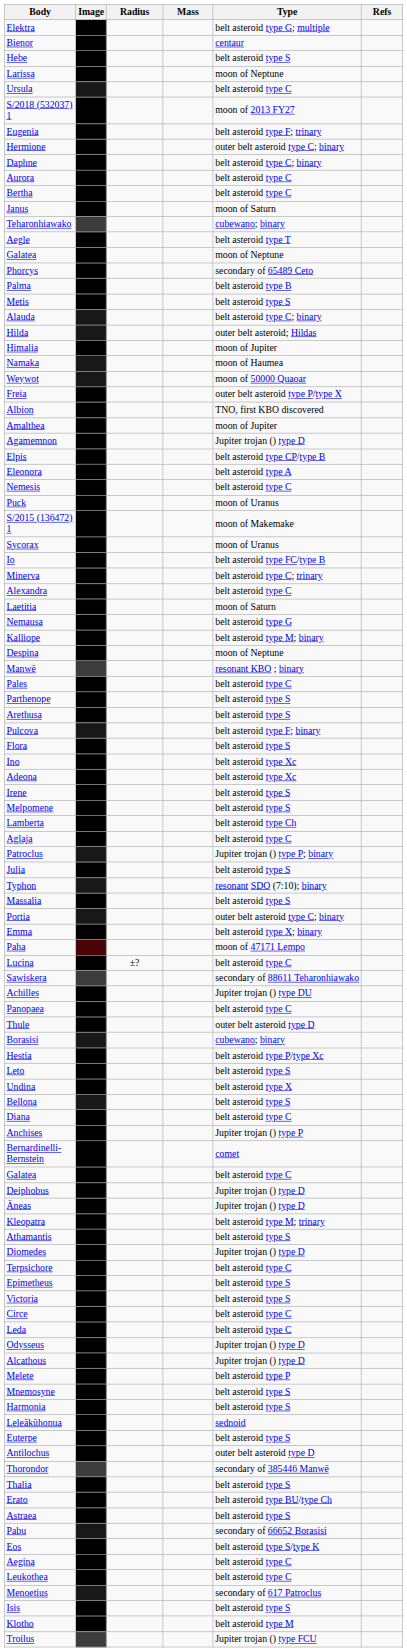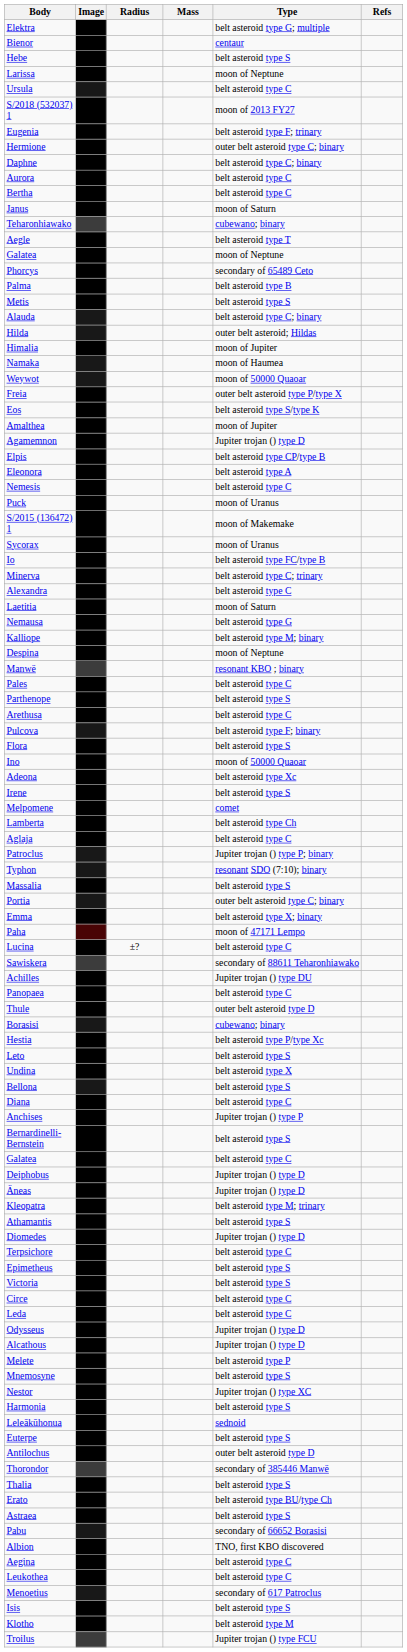 <table class="wikitable sortable sticky-header-multi">
 <tr>
 <th style="font-weight:normal; width:110px;"><strong>Body</strong></th>
 <th class="unsortable">Image</th>
 <th data-sort- type="number"  style="width:85px; font-weight:normal;"><strong>Radius</strong><br><strong></strong></th>
 <th data-sort- type="number" style="width:75px;">Mass<br></th>
 <th>Type</th>
 <th class="unsortable" style="font-weight: normal; width: 3.8em; text-align: center;"><strong>Refs</strong><br><strong></strong><strong></strong></th>
 </tr>
 <tr>
 <td><a href='#'>Elektra</a><br></td>
 <td bgcolor=black></td>
 <td align=center></td>
 <td align=center></td>
 <td>belt asteroid <a href='#'>type G</a>; <a href='#'>multiple</a></td>
 <td align=center></td>
 </tr>
 <tr>
 <td><a href='#'>Bienor</a><br></td>
 <td bgcolor=black></td>
 <td align=center></td>
 <td align=center></td>
 <td><a href='#'>centaur</a></td>
 <td align=center></td>
 </tr>
 <tr>
 <td><a href='#'>Hebe</a><br></td>
 <td bgcolor=black></td>
 <td align=center></td>
 <td align=center></td>
 <td>belt asteroid <a href='#'>type S</a></td>
 <td align=center></td>
 </tr>
 <tr>
 <td><a href='#'>Larissa</a><br></td>
 <td bgcolor=black></td>
 <td align=center></td>
 <td align=center></td>
 <td>moon of Neptune</td>
 <td align=center></td>
 </tr>
 <tr>
 <td><a href='#'>Ursula</a><br></td>
 <td bgcolor=#181818></td>
 <td align=center></td>
 <td align=center></td>
 <td>belt asteroid <a href='#'>type C</a></td>
 <td align=center></td>
 </tr>
 <tr>
 <td><a href='#'>S/2018 (532037) 1</a></td>
 <td bgcolor=black></td>
 <td align=center></td>
 <td align=center></td>
 <td>moon of <a href='#'>2013 FY27</a></td>
 <td align=center></td>
 </tr>
 <tr>
 <td><a href='#'>Eugenia</a><br></td>
 <td bgcolor=black></td>
 <td align=center></td>
 <td align=center></td>
 <td>belt asteroid <a href='#'>type F</a>; <a href='#'>trinary</a></td>
 <td align=center></td>
 </tr>
 <tr>
 <td><a href='#'>Hermione</a><br></td>
 <td bgcolor=black></td>
 <td align=center></td>
 <td align=center></td>
 <td>outer belt asteroid <a href='#'>type C</a>; <a href='#'>binary</a></td>
 <td align=center></td>
 </tr>
 <tr>
 <td><a href='#'>Daphne</a><br></td>
 <td bgcolor=black></td>
 <td align=center></td>
 <td align=center></td>
 <td>belt asteroid <a href='#'>type C</a>; <a href='#'>binary</a></td>
 <td align=center></td>
 </tr>
 <tr>
 <td><a href='#'>Aurora</a><br></td>
 <td bgcolor=black></td>
 <td align=center></td>
 <td align=center></td>
 <td>belt asteroid <a href='#'>type C</a></td>
 <td align=center></td>
 </tr>
 <tr>
 <td><a href='#'>Bertha</a><br></td>
 <td bgcolor=black></td>
 <td align=center></td>
 <td align=center></td>
 <td>belt asteroid <a href='#'>type C</a></td>
 <td align=center></td>
 </tr>
 <tr>
 <td><a href='#'>Janus</a><br></td>
 <td bgcolor=black></td>
 <td align=center></td>
 <td align=center></td>
 <td>moon of Saturn</td>
 <td align=center></td>
 </tr>
 <tr>
 <td><a href='#'>Teharonhiawako</a><br></td>
 <td style="background:#3c3c3c;"></td>
 <td align=center></td>
 <td align=center></td>
 <td><a href='#'>cubewano</a>; <a href='#'>binary</a></td>
 <td align=center></td>
 </tr>
 <tr>
 <td><a href='#'>Aegle</a><br></td>
 <td bgcolor=black></td>
 <td align=center></td>
 <td align=center></td>
 <td>belt asteroid <a href='#'>type T</a></td>
 <td align=center></td>
 </tr>
 <tr>
 <td><a href='#'>Galatea</a><br></td>
 <td bgcolor="black"></td>
 <td align="center"></td>
 <td align="center"></td>
 <td>moon of Neptune</td>
 <td align="center"></td>
 </tr>
 <tr>
 <td><a href='#'>Phorcys</a><br></td>
 <td style="background:black;"></td>
 <td align=center></td>
 <td align=center></td>
 <td>secondary of <a href='#'>65489 Ceto</a></td>
 <td align=center></td>
 </tr>
 <tr>
 <td><a href='#'>Palma</a><br></td>
 <td bgcolor=black></td>
 <td align=center></td>
 <td align=center></td>
 <td>belt asteroid <a href='#'>type B</a></td>
 <td align=center></td>
 </tr>
 <tr>
 <td><a href='#'>Metis</a><br></td>
 <td bgcolor=black></td>
 <td align=center></td>
 <td align=center></td>
 <td>belt asteroid <a href='#'>type S</a></td>
 <td align=center></td>
 </tr>
 <tr>
 <td><a href='#'>Alauda</a><br></td>
 <td bgcolor=#181818></td>
 <td align=center></td>
 <td align=center></td>
 <td>belt asteroid <a href='#'>type C</a>; <a href='#'>binary</a></td>
 <td align=center></td>
 </tr>
 <tr>
 <td><a href='#'>Hilda</a><br></td>
 <td bgcolor="#181818"></td>
 <td align="center"></td>
 <td align="center"></td>
 <td>outer belt asteroid; <a href='#'>Hildas</a></td>
 <td align="center"></td>
 </tr>
 <tr>
 <td><a href='#'>Himalia</a><br></td>
 <td bgcolor="black"></td>
 <td align="center"></td>
 <td align="center"></td>
 <td>moon of Jupiter</td>
 <td align="center"></td>
 </tr>
 <tr>
 <td><a href='#'>Namaka</a><br></td>
 <td bgcolor=#181818></td>
 <td align="center"></td>
 <td align="center"></td>
 <td>moon of Haumea</td>
 <td align="center"></td>
 </tr>
 <tr>
 <td><a href='#'>Weywot</a><br></td>
 <td style="background:#181818;"></td>
 <td align="center"></td>
 <td align="center"></td>
 <td>moon of <a href='#'>50000 Quaoar</a></td>
 <td align="center"></td>
 </tr>
 <tr>
 <td><a href='#'>Freia</a><br></td>
 <td bgcolor="black"></td>
 <td align="center"></td>
 <td align="center"></td>
 <td>outer belt asteroid <a href='#'>type P</a>/<a href='#'>type X</a></td>
 <td align="center"></td>
 </tr>
 <tr>
-<td><a href='#'>Albion</a><br></td>
-<td bgcolor="black"></td>
-<td align="center"></td>
-<td></td>
-<td>TNO, first KBO discovered</td>
-<td align="center"></td>
+<td><a href='#'>Eos</a><br></td>
+<td bgcolor=black></td>
+<td align=center></td>
+<td align=center></td>
+<td>belt asteroid <a href='#'>type S</a>/<a href='#'>type K</a></td>
+<td align=center></td>
 </tr>
 <tr>
 <td><a href='#'>Amalthea</a><br></td>
 <td bgcolor="black"></td>
 <td align="center"></td>
 <td align="center"></td>
 <td>moon of Jupiter</td>
 <td align="center"></td>
 </tr>
 <tr>
 <td><a href='#'>Agamemnon</a><br></td>
 <td bgcolor="black"></td>
 <td align="center"></td>
 <td align="center"></td>
 <td>Jupiter trojan () <a href='#'>type D</a></td>
 <td align="center"></td>
 </tr>
 <tr>
 <td><a href='#'>Elpis</a><br></td>
 <td bgcolor="black"></td>
 <td align="center"></td>
 <td align="center"></td>
 <td>belt asteroid <a href='#'>type CP</a>/<a href='#'>type B</a></td>
 <td align="center"></td>
 </tr>
 <tr>
 <td><a href='#'>Eleonora</a><br></td>
 <td bgcolor=black></td>
 <td align=center></td>
 <td align=center></td>
 <td>belt asteroid <a href='#'>type A</a></td>
 <td align=center></td>
 </tr>
 <tr>
 <td><a href='#'>Nemesis</a><br></td>
 <td bgcolor=black></td>
 <td align=center></td>
 <td align=center></td>
 <td>belt asteroid <a href='#'>type C</a></td>
 <td align=center></td>
 </tr>
 <tr>
 <td><a href='#'>Puck</a><br></td>
 <td bgcolor="black"></td>
 <td align="center"></td>
 <td align="center"></td>
 <td>moon of Uranus</td>
 <td align="center"></td>
 </tr>
 <tr>
 <td><a href='#'>S/2015 (136472) 1</a><br></td>
 <td bgcolor=black></td>
 <td align="center"></td>
 <td align="center"></td>
 <td>moon of Makemake</td>
 <td align="center"></td>
 </tr>
 <tr>
 <td><a href='#'>Sycorax</a><br></td>
 <td bgcolor=black></td>
 <td align=center></td>
 <td align=center></td>
 <td>moon of Uranus</td>
 <td align=center></td>
 </tr>
 <tr>
 <td><a href='#'>Io</a><br></td>
 <td bgcolor=black></td>
 <td align=center></td>
 <td align=center></td>
 <td>belt asteroid <a href='#'>type FC</a>/<a href='#'>type B</a></td>
 <td align=center></td>
 </tr>
 <tr>
 <td><a href='#'>Minerva</a><br></td>
 <td bgcolor=black></td>
 <td align=center></td>
 <td align=center></td>
 <td>belt asteroid <a href='#'>type C</a>; <a href='#'>trinary</a></td>
 <td align=center></td>
 </tr>
 <tr>
 <td><a href='#'>Alexandra</a><br></td>
 <td bgcolor=black></td>
 <td align=center></td>
 <td align=center></td>
 <td>belt asteroid <a href='#'>type C</a></td>
 <td align=center></td>
 </tr>
 <tr>
 <td><a href='#'>Laetitia</a><br></td>
 <td bgcolor=black></td>
 <td align=center></td>
 <td align=center></td>
 <td>moon of Saturn</td>
 <td align=center></td>
 </tr>
 <tr>
 <td><a href='#'>Nemausa</a><br></td>
 <td bgcolor=black></td>
 <td align=center></td>
 <td align=center></td>
 <td>belt asteroid <a href='#'>type G</a></td>
 <td align=center></td>
 </tr>
 <tr>
 <td><a href='#'>Kalliope</a><br></td>
 <td bgcolor="black"></td>
 <td align="center"></td>
 <td align="center"></td>
 <td>belt asteroid <a href='#'>type M</a>; <a href='#'>binary</a></td>
 <td align="center"></td>
 </tr>
 <tr>
 <td><a href='#'>Despina</a><br></td>
 <td bgcolor="black"></td>
 <td align="center"></td>
 <td align="center"></td>
 <td>moon of Neptune</td>
 <td align="center"></td>
 </tr>
 <tr>
 <td><a href='#'>Manwë</a><br></td>
 <td style="background:#3c3c3c;"></td>
 <td align=center></td>
 <td align=center></td>
 <td><a href='#'>resonant KBO</a> ; <a href='#'>binary</a></td>
 <td align=center></td>
 </tr>
 <tr>
 <td><a href='#'>Pales</a><br></td>
 <td bgcolor=black></td>
 <td align=center></td>
 <td align=center></td>
 <td>belt asteroid <a href='#'>type C</a></td>
 <td align=center></td>
 </tr>
 <tr>
 <td><a href='#'>Parthenope</a><br></td>
 <td bgcolor=black></td>
 <td align=center></td>
 <td align=center></td>
 <td>belt asteroid <a href='#'>type S</a></td>
 <td align=center></td>
 </tr>
 <tr>
 <td><a href='#'>Arethusa</a><br></td>
 <td bgcolor=black></td>
 <td align=center></td>
 <td align=center></td>
-<td>belt asteroid <a href='#'>type S</a></td>
+<td>belt asteroid <a href='#'>type C</a></td>
 <td align=center></td>
 </tr>
 <tr>
 <td><a href='#'>Pulcova</a><br></td>
 <td bgcolor=#181818></td>
 <td align=center></td>
 <td align=center></td>
 <td>belt asteroid <a href='#'>type F</a>; <a href='#'>binary</a></td>
 <td align=center></td>
 </tr>
 <tr>
 <td><a href='#'>Flora</a><br></td>
 <td bgcolor=black></td>
 <td align=center></td>
 <td align=center></td>
 <td>belt asteroid <a href='#'>type S</a></td>
 <td align=center></td>
 </tr>
 <tr>
 <td><a href='#'>Ino</a><br></td>
 <td bgcolor=black></td>
 <td align=center></td>
 <td align=center></td>
-<td>belt asteroid <a href='#'>type Xc</a></td>
+<td>moon of <a href='#'>50000 Quaoar</a></td>
 <td align=center></td>
 </tr>
 <tr>
 <td><a href='#'>Adeona</a><br></td>
 <td bgcolor=black></td>
 <td align=center></td>
 <td align=center></td>
 <td>belt asteroid <a href='#'>type Xc</a></td>
 <td align=center></td>
 </tr>
 <tr>
 <td><a href='#'>Irene</a><br></td>
 <td bgcolor=black></td>
 <td align=center></td>
 <td align=center></td>
 <td>belt asteroid <a href='#'>type S</a></td>
 <td align=center></td>
 </tr>
 <tr>
 <td><a href='#'>Melpomene</a><br></td>
 <td bgcolor=black></td>
 <td align=center></td>
 <td align=center></td>
-<td>belt asteroid <a href='#'>type S</a></td>
+<td><a href='#'>comet</a></td>
 <td align=center></td>
 </tr>
 <tr>
 <td><a href='#'>Lamberta</a><br></td>
 <td bgcolor=black></td>
 <td align=center></td>
 <td align=center></td>
 <td>belt asteroid <a href='#'>type Ch</a></td>
 <td align=center></td>
 </tr>
 <tr>
 <td><a href='#'>Aglaja</a><br></td>
 <td bgcolor=black></td>
 <td align=center></td>
 <td align=center></td>
 <td>belt asteroid <a href='#'>type C</a></td>
 <td align=center></td>
 </tr>
 <tr>
 <td><a href='#'>Patroclus</a><br></td>
 <td bgcolor=#181818></td>
 <td align=center></td>
 <td align=center></td>
 <td>Jupiter trojan () <a href='#'>type P</a>; <a href='#'>binary</a></td>
-<td align=center></td>
-</tr>
-<tr>
-<td><a href='#'>Julia</a><br></td>
-<td bgcolor=black></td>
-<td align=center></td>
-<td align=center></td>
-<td>belt asteroid <a href='#'>type S</a></td>
 <td align=center></td>
 </tr>
 <tr>
 <td><a href='#'>Typhon</a><br></td>
 <td style="background:#181818;"></td>
 <td align=center></td>
 <td align=center></td>
 <td><a href='#'>resonant</a> <a href='#'>SDO</a> (7:10); <a href='#'>binary</a></td>
 <td align=center></td>
 </tr>
 <tr>
 <td><a href='#'>Massalia</a><br></td>
 <td bgcolor=black></td>
 <td align=center></td>
 <td align=center></td>
 <td>belt asteroid <a href='#'>type S</a></td>
 <td align=center></td>
 </tr>
 <tr>
 <td><a href='#'>Portia</a><br></td>
 <td style="background:#181818;"></td>
 <td align=center></td>
 <td align=center></td>
 <td>outer belt asteroid <a href='#'>type C</a>; <a href='#'>binary</a></td>
 <td align=center></td>
 </tr>
 <tr>
 <td><a href='#'>Emma</a><br></td>
 <td bgcolor=black></td>
 <td align=center></td>
 <td align=center></td>
 <td>belt asteroid <a href='#'>type X</a>; <a href='#'>binary</a></td>
 <td align=center></td>
 </tr>
 <tr>
 <td><a href='#'>Paha</a><br></td>
 <td style="background:#490405;"></td>
 <td align=center></td>
 <td align=center></td>
 <td>moon of <a href='#'>47171 Lempo</a></td>
 <td align=center></td>
 </tr>
 <tr>
 <td><a href='#'>Lucina</a><br></td>
 <td bgcolor=black></td>
 <td align=center>±?</td>
 <td align=center></td>
 <td>belt asteroid <a href='#'>type C</a></td>
 <td align=center></td>
 </tr>
 <tr>
 <td><a href='#'>Sawiskera</a><br></td>
 <td style="background:#3c3c3c;"></td>
 <td align=center></td>
 <td align=center></td>
 <td>secondary of <a href='#'>88611 Teharonhiawako</a></td>
 <td align=center></td>
 </tr>
 <tr>
 <td><a href='#'>Achilles</a><br></td>
 <td bgcolor=black></td>
 <td align=center></td>
 <td align=center></td>
 <td>Jupiter trojan () <a href='#'>type DU</a></td>
 <td align=center></td>
 </tr>
 <tr>
 <td><a href='#'>Panopaea</a><br></td>
 <td bgcolor=black></td>
 <td align=center></td>
 <td align=center></td>
 <td>belt asteroid <a href='#'>type C</a></td>
 <td align=center></td>
 </tr>
 <tr>
 <td><a href='#'>Thule</a><br></td>
 <td bgcolor=black></td>
 <td align=center></td>
 <td align=center></td>
 <td>outer belt asteroid <a href='#'>type D</a></td>
 <td align=center></td>
 </tr>
 <tr>
 <td><a href='#'>Borasisi</a><br></td>
 <td style="background:#181818;"></td>
 <td align=center></td>
 <td align=center></td>
 <td><a href='#'>cubewano</a>; <a href='#'>binary</a></td>
 <td align=center></td>
 </tr>
 <tr>
 <td><a href='#'>Hestia</a><br></td>
 <td bgcolor=black></td>
 <td align=center></td>
 <td align=center></td>
 <td>belt asteroid <a href='#'>type P</a>/<a href='#'>type Xc</a></td>
 <td align=center></td>
 </tr>
 <tr>
 <td><a href='#'>Leto</a><br></td>
 <td bgcolor=black></td>
 <td align=center></td>
 <td align=center></td>
 <td>belt asteroid <a href='#'>type S</a></td>
 <td align=center></td>
 </tr>
 <tr>
 <td><a href='#'>Undina</a><br></td>
 <td bgcolor=black></td>
 <td align=center></td>
 <td align=center></td>
 <td>belt asteroid <a href='#'>type X</a></td>
 <td align=center></td>
 </tr>
 <tr>
 <td><a href='#'>Bellona</a><br></td>
 <td bgcolor=#181818></td>
 <td align=center></td>
 <td align=center></td>
 <td>belt asteroid <a href='#'>type S</a></td>
 <td align=center></td>
 </tr>
 <tr>
 <td><a href='#'>Diana</a><br></td>
 <td bgcolor=black></td>
 <td align=center></td>
 <td align=center></td>
 <td>belt asteroid <a href='#'>type C</a></td>
 <td align=center></td>
 </tr>
 <tr>
 <td><a href='#'>Anchises</a><br></td>
 <td bgcolor=black></td>
 <td align=center></td>
 <td align=center></td>
 <td>Jupiter trojan () <a href='#'>type P</a></td>
 <td align=center></td>
 </tr>
 <tr>
 <td><a href='#'>Bernardinelli-Bernstein</a><br></td>
 <td bgcolor=black></td>
 <td align=center></td>
 <td align=center></td>
-<td><a href='#'>comet</a></td>
+<td>belt asteroid <a href='#'>type S</a></td>
 <td align=center></td>
 </tr>
 <tr>
 <td><a href='#'>Galatea</a><br></td>
 <td bgcolor=black></td>
 <td align=center></td>
 <td align=center></td>
 <td>belt asteroid <a href='#'>type C</a></td>
 <td align=center></td>
 </tr>
 <tr>
 <td><a href='#'>Deiphobus</a><br></td>
 <td bgcolor=black></td>
 <td align=center></td>
 <td align=center></td>
 <td>Jupiter trojan () <a href='#'>type D</a></td>
 <td align=center></td>
 </tr>
 <tr>
 <td><a href='#'>Äneas</a><br></td>
 <td bgcolor=black></td>
 <td align=center></td>
 <td align=center></td>
 <td>Jupiter trojan () <a href='#'>type D</a></td>
 <td align=center></td>
 </tr>
 <tr>
 <td><a href='#'>Kleopatra</a><br></td>
 <td bgcolor=black></td>
 <td align=center></td>
 <td align=center></td>
 <td>belt asteroid <a href='#'>type M</a>; <a href='#'>trinary</a></td>
 <td align=center></td>
 </tr>
 <tr>
 <td><a href='#'>Athamantis</a><br></td>
 <td bgcolor=black></td>
 <td align=center></td>
 <td align=center></td>
 <td>belt asteroid <a href='#'>type S</a></td>
 <td align=center></td>
 </tr>
 <tr>
 <td><a href='#'>Diomedes</a><br></td>
 <td bgcolor=black></td>
 <td align=center></td>
 <td align=center></td>
 <td>Jupiter trojan () <a href='#'>type D</a></td>
 <td align=center></td>
 </tr>
 <tr>
 <td><a href='#'>Terpsichore</a><br></td>
 <td bgcolor=black></td>
 <td align=center></td>
 <td align=center></td>
 <td>belt asteroid <a href='#'>type C</a></td>
 <td align=center></td>
 </tr>
 <tr>
 <td><a href='#'>Epimetheus</a><br></td>
 <td bgcolor=black></td>
 <td align=center></td>
 <td align=center></td>
 <td>belt asteroid <a href='#'>type S</a></td>
 <td align=center></td>
 </tr>
 <tr>
 <td><a href='#'>Victoria</a><br></td>
 <td bgcolor=black></td>
 <td align=center></td>
 <td align=center></td>
 <td>belt asteroid <a href='#'>type S</a></td>
 <td align=center></td>
 </tr>
 <tr>
 <td><a href='#'>Circe</a><br></td>
 <td bgcolor=black></td>
 <td align=center></td>
 <td align=center></td>
 <td>belt asteroid <a href='#'>type C</a></td>
 <td align=center></td>
 </tr>
 <tr>
 <td><a href='#'>Leda</a><br></td>
 <td bgcolor=black></td>
 <td align=center></td>
 <td align=center></td>
 <td>belt asteroid <a href='#'>type C</a></td>
 <td align=center></td>
 </tr>
 <tr>
 <td><a href='#'>Odysseus</a><br></td>
 <td bgcolor=black></td>
 <td align=center></td>
 <td align=center></td>
 <td>Jupiter trojan () <a href='#'>type D</a></td>
 <td align=center></td>
 </tr>
 <tr>
 <td><a href='#'>Alcathous</a><br></td>
 <td bgcolor=black></td>
 <td align=center></td>
 <td align=center></td>
 <td>Jupiter trojan () <a href='#'>type D</a></td>
 <td align=center></td>
 </tr>
 <tr>
 <td><a href='#'>Melete</a><br></td>
 <td bgcolor=black></td>
 <td align=center></td>
 <td align=center></td>
 <td>belt asteroid <a href='#'>type P</a></td>
 <td align=center></td>
 </tr>
 <tr>
 <td><a href='#'>Mnemosyne</a><br></td>
 <td bgcolor=black></td>
 <td align=center></td>
 <td align=center></td>
 <td>belt asteroid <a href='#'>type S</a></td>
 <td align=center></td>
 </tr>
 <tr>
+<td><a href='#'>Nestor</a><br></td>
+<td bgcolor=black></td>
+<td align=center></td>
+<td align=center></td>
+<td>Jupiter trojan () <a href='#'>type XC</a></td>
+<td align=center></td>
+</tr>
+<tr>
 <td><a href='#'>Harmonia</a><br></td>
 <td bgcolor=black></td>
 <td align=center></td>
 <td align=center></td>
 <td>belt asteroid <a href='#'>type S</a></td>
 <td align=center></td>
 </tr>
 <tr>
 <td><a href='#'>Leleākūhonua</a><br></td>
 <td bgcolor=black></td>
 <td align=center></td>
 <td align=center></td>
 <td><a href='#'>sednoid</a></td>
 <td align=center></td>
 </tr>
 <tr>
 <td><a href='#'>Euterpe</a><br></td>
 <td bgcolor=black></td>
 <td align=center></td>
 <td align=center></td>
 <td>belt asteroid <a href='#'>type S</a></td>
 <td align=center></td>
 </tr>
 <tr>
 <td><a href='#'>Antilochus</a><br></td>
 <td bgcolor=black></td>
 <td align=center></td>
 <td align=center></td>
 <td>outer belt asteroid <a href='#'>type D</a></td>
 <td align=center></td>
 </tr>
 <tr>
 <td><a href='#'>Thorondor</a><br></td>
 <td style="background:#3c3c3c;"></td>
 <td align=center></td>
 <td align=center></td>
 <td>secondary of <a href='#'>385446 Manwë</a></td>
 <td align=center></td>
 </tr>
 <tr>
 <td><a href='#'>Thalia</a><br></td>
 <td bgcolor=black></td>
 <td align=center></td>
 <td align=center></td>
 <td>belt asteroid <a href='#'>type S</a></td>
 <td align=center></td>
 </tr>
 <tr>
 <td><a href='#'>Erato</a><br></td>
 <td bgcolor=black></td>
 <td align=center></td>
 <td align=center></td>
 <td>belt asteroid <a href='#'>type BU</a>/<a href='#'>type Ch</a></td>
 <td align=center></td>
 </tr>
 <tr>
 <td><a href='#'>Astraea</a><br></td>
 <td bgcolor=black></td>
 <td align=center></td>
 <td align=center></td>
 <td>belt asteroid <a href='#'>type S</a></td>
 <td align=center></td>
 </tr>
 <tr>
 <td><a href='#'>Pabu</a><br></td>
 <td style="background:#181818;"></td>
 <td align=center></td>
 <td align=center></td>
 <td>secondary of <a href='#'>66652 Borasisi</a></td>
 <td align=center></td>
 </tr>
 <tr>
-<td><a href='#'>Eos</a><br></td>
-<td bgcolor=black></td>
-<td align=center></td>
-<td align=center></td>
-<td>belt asteroid <a href='#'>type S</a>/<a href='#'>type K</a></td>
-<td align=center></td>
+<td><a href='#'>Albion</a><br></td>
+<td bgcolor="black"></td>
+<td align="center"></td>
+<td></td>
+<td>TNO, first KBO discovered</td>
+<td align="center"></td>
 </tr>
 <tr>
 <td><a href='#'>Aegina</a><br></td>
 <td bgcolor=black></td>
 <td align=center></td>
 <td align=center></td>
 <td>belt asteroid <a href='#'>type C</a></td>
 <td align=center></td>
 </tr>
 <tr>
 <td><a href='#'>Leukothea</a><br></td>
 <td bgcolor=black></td>
 <td align=center></td>
 <td align=center></td>
 <td>belt asteroid <a href='#'>type C</a></td>
 <td align=center></td>
 </tr>
 <tr>
 <td><a href='#'>Menoetius</a><br></td>
 <td bgcolor=#181818></td>
 <td align=center></td>
 <td align=center></td>
 <td>secondary of <a href='#'>617 Patroclus</a></td>
 <td align=center></td>
 </tr>
 <tr>
 <td><a href='#'>Isis</a><br></td>
 <td bgcolor=black></td>
 <td align=center></td>
 <td align=center></td>
 <td>belt asteroid <a href='#'>type S</a></td>
 <td align=center></td>
 </tr>
 <tr>
 <td><a href='#'>Klotho</a><br></td>
 <td bgcolor=black></td>
 <td align=center></td>
 <td align=center></td>
 <td>belt asteroid <a href='#'>type M</a></td>
 <td align=center></td>
 </tr>
 <tr>
 <td><a href='#'>Troilus</a><br></td>
 <td bgcolor=#3c3c3c></td>
 <td align=center></td>
 <td align=center></td>
 <td>Jupiter trojan () <a href='#'>type FCU</a></td>
 <td align=center></td>
 </tr>
 </table>
